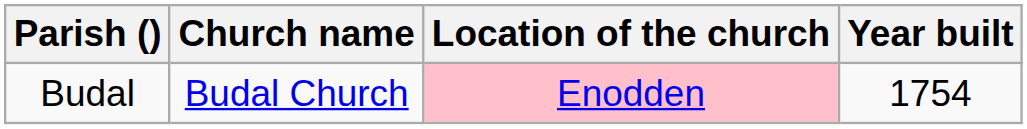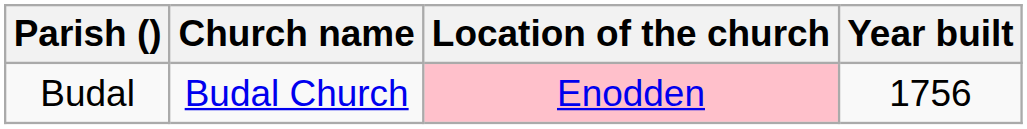 <table class="wikitable" style="text-align:center">
 <tr>
 <th>Parish ()</th>
 <th>Church name</th>
 <th>Location of the church</th>
 <th>Year built</th>
 </tr>
 <tr>
 <td rowspan="1">Budal</td>
 <td><a href='#'>Budal Church</a></td>
 <td style="background: pink;"><a href='#'>Enodden</a></td>
-<td>1754</td>
+<td>1756</td>
 </tr>
 </table>
